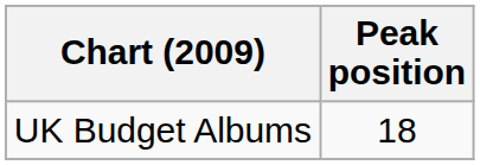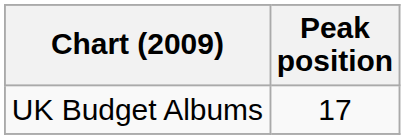 <table class="wikitable sortable">
 <tr>
 <th>Chart (2009)</th>
 <th>Peak<br>position</th>
 </tr>
 <tr>
 <td>UK Budget Albums</td>
-<td align="center">18</td>
+<td align="center">17</td>
 </tr>
 </table>
